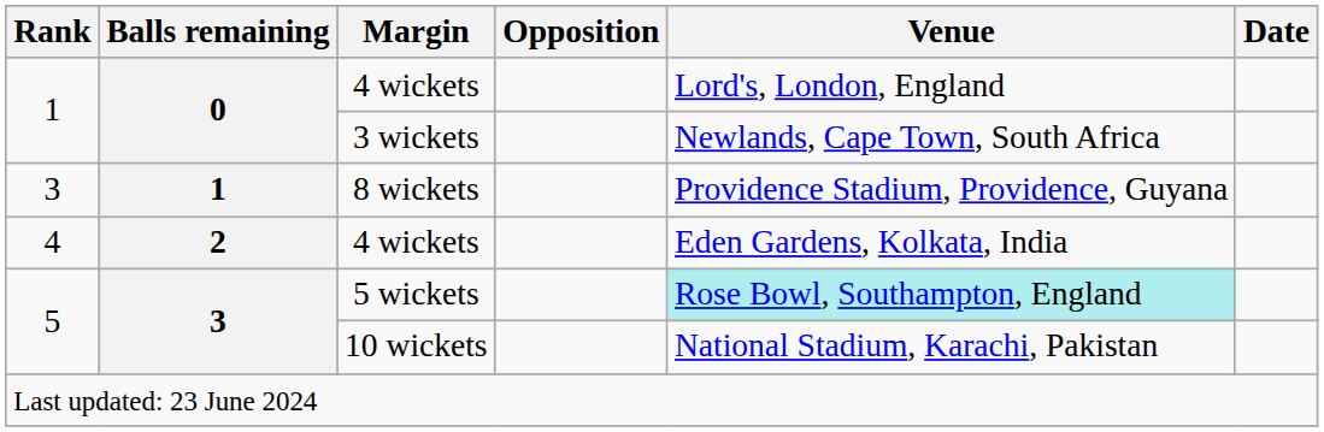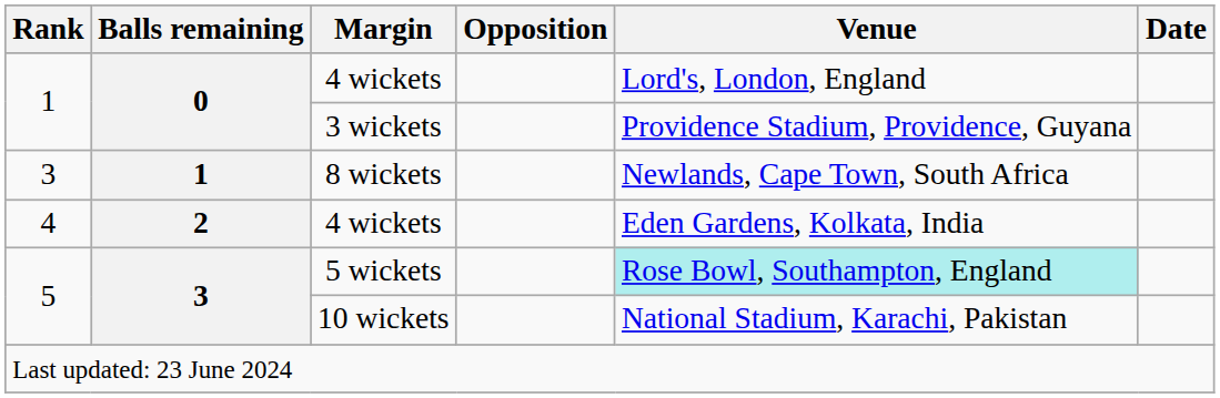 <table class="wikitable plainrowheaders">
 <tr>
 <th scope=col>Rank</th>
 <th scope=col>Balls remaining</th>
 <th scope=col>Margin</th>
 <th scope=col>Opposition</th>
 <th scope=col>Venue</th>
 <th scope=col>Date</th>
 </tr>
 <tr>
 <td align=center rowspan=2>1</td>
 <th scope=row style=text-align:center rowspan=2>0</th>
 <td scope=row style=text-align:center;>4 wickets</td>
 <td></td>
 <td><a href='#'>Lord's</a>, <a href='#'>London</a>, England</td>
 <td> </td>
 </tr>
 <tr>
 <td scope=row style=text-align:center;>3 wickets</td>
 <td></td>
-<td><a href='#'>Newlands</a>, <a href='#'>Cape Town</a>, South Africa</td>
+<td><a href='#'>Providence Stadium</a>, <a href='#'>Providence</a>, Guyana</td>
 <td></td>
 </tr>
 <tr>
 <td align=center>3</td>
 <th scope=row style=text-align:center>1</th>
 <td scope=row style=text-align:center;>8 wickets</td>
 <td></td>
-<td><a href='#'>Providence Stadium</a>, <a href='#'>Providence</a>, Guyana</td>
+<td><a href='#'>Newlands</a>, <a href='#'>Cape Town</a>, South Africa</td>
 <td> </td>
 </tr>
 <tr>
 <td align=center>4</td>
 <th scope=row style=text-align:center>2</th>
 <td scope=row style=text-align:center;>4 wickets</td>
 <td></td>
 <td><a href='#'>Eden Gardens</a>, <a href='#'>Kolkata</a>, India</td>
 <td> </td>
 </tr>
 <tr>
 <td align=center rowspan=2>5</td>
 <th scope=row style=text-align:center; rowspan=2>3</th>
 <td scope=row style=text-align:center;>5 wickets</td>
 <td></td>
 <td style="background: paleturquoise;"><a href='#'>Rose Bowl</a>, <a href='#'>Southampton</a>, England</td>
 <td></td>
 </tr>
 <tr>
 <td scope=row style=text-align:center;>10 wickets</td>
 <td></td>
 <td><a href='#'>National Stadium</a>, <a href='#'>Karachi</a>, Pakistan</td>
 <td></td>
 </tr>
 <tr>
 <td colspan=6><small>Last updated: 23 June 2024</small></td>
 </tr>
 </table>
